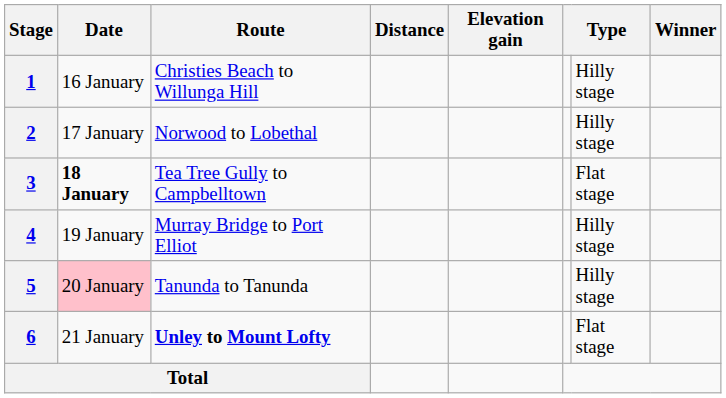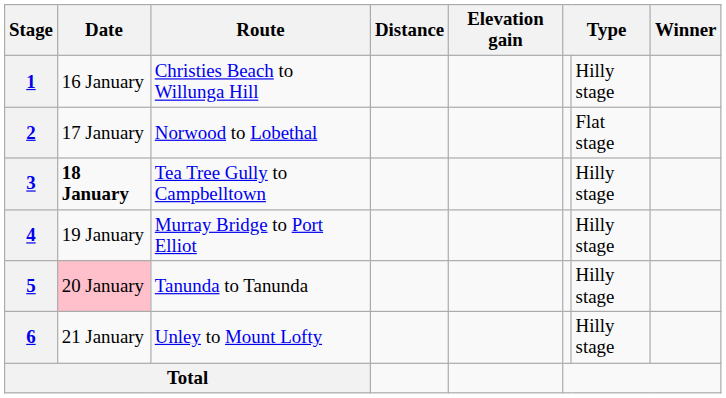 <table class="wikitable">
 <tr>
 <th scope="col">Stage</th>
 <th scope="col">Date</th>
 <th scope="col">Route</th>
 <th scope="col">Distance</th>
 <th scope="col">Elevation gain</th>
 <th colspan="2" scope="col">Type</th>
 <th scope="col">Winner</th>
 </tr>
 <tr>
 <th scope="row"><a href='#'>1</a></th>
 <td>16 January</td>
 <td><a href='#'>Christies Beach</a> to <a href='#'>Willunga Hill</a></td>
 <td style="text-align:center;"></td>
 <td style="text-align:center;"></td>
 <td></td>
 <td>Hilly stage</td>
 <td></td>
 </tr>
 <tr>
 <th scope="row"><a href='#'>2</a></th>
 <td>17 January</td>
 <td><a href='#'>Norwood</a> to <a href='#'>Lobethal</a></td>
 <td style="text-align:center;"></td>
 <td style="text-align:center;"></td>
 <td></td>
-<td>Hilly stage</td>
+<td>Flat stage</td>
 <td></td>
 </tr>
 <tr>
 <th scope="row"><a href='#'>3</a></th>
 <td><strong>18 January</strong></td>
 <td><a href='#'>Tea Tree Gully</a> to <a href='#'>Campbelltown</a></td>
 <td style="text-align:center;"></td>
 <td style="text-align:center;"></td>
 <td></td>
-<td>Flat stage</td>
+<td>Hilly stage</td>
 <td></td>
 </tr>
 <tr>
 <th scope="row"><a href='#'>4</a></th>
 <td>19 January</td>
 <td><a href='#'>Murray Bridge</a> to <a href='#'>Port Elliot</a></td>
 <td style="text-align:center;"></td>
 <td style="text-align:center;"></td>
 <td></td>
 <td>Hilly stage</td>
 <td></td>
 </tr>
 <tr>
 <th scope="row"><a href='#'>5</a></th>
 <td style="background: pink;">20 January</td>
 <td><a href='#'>Tanunda</a> to Tanunda</td>
 <td style="text-align:center;"></td>
 <td style="text-align:center;"></td>
 <td></td>
 <td>Hilly stage</td>
 <td></td>
 </tr>
 <tr>
 <th scope="row"><a href='#'>6</a></th>
 <td>21 January</td>
-<td><strong><a href='#'>Unley</a> to <a href='#'>Mount Lofty</a></strong></td>
+<td><a href='#'>Unley</a> to <a href='#'>Mount Lofty</a></td>
 <td style="text-align:center;"></td>
 <td style="text-align:center;"></td>
 <td></td>
-<td>Flat stage</td>
+<td>Hilly stage</td>
 <td></td>
 </tr>
 <tr>
 <th colspan="3">Total</th>
 <td style="text-align:center;"></td>
 <td style="text-align:center;"></td>
 </tr>
 </table>
